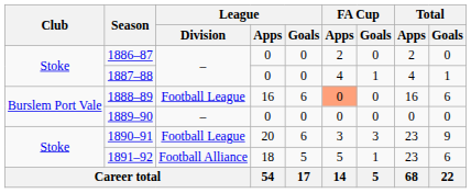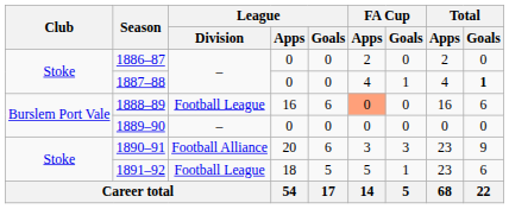 <table class="wikitable" style="text-align: center;">
 <tr>
 <th rowspan="2">Club</th>
 <th rowspan="2">Season</th>
 <th colspan="3">League</th>
 <th colspan="2">FA Cup</th>
 <th colspan="2">Total</th>
 </tr>
 <tr>
 <th>Division</th>
 <th>Apps</th>
 <th>Goals</th>
 <th>Apps</th>
 <th>Goals</th>
 <th>Apps</th>
 <th>Goals</th>
 </tr>
 <tr>
 <td rowspan="2"><a href='#'>Stoke</a></td>
 <td><a href='#'>1886–87</a></td>
 <td rowspan="2">–</td>
 <td>0</td>
 <td>0</td>
 <td>2</td>
 <td>0</td>
 <td>2</td>
 <td>0</td>
 </tr>
 <tr>
 <td><a href='#'>1887–88</a></td>
 <td>0</td>
 <td>0</td>
 <td>4</td>
 <td>1</td>
 <td>4</td>
-<td>1</td>
+<td><strong>1</strong></td>
 </tr>
 <tr>
 <td rowspan="2"><a href='#'>Burslem Port Vale</a></td>
 <td><a href='#'>1888–89</a></td>
 <td><a href='#'>Football League</a></td>
 <td>16</td>
 <td>6</td>
 <td style="background: lightsalmon;">0</td>
 <td>0</td>
 <td>16</td>
 <td>6</td>
 </tr>
 <tr>
 <td><a href='#'>1889–90</a></td>
 <td>–</td>
 <td>0</td>
 <td>0</td>
 <td>0</td>
 <td>0</td>
 <td>0</td>
 <td>0</td>
 </tr>
 <tr>
 <td rowspan="2"><a href='#'>Stoke</a></td>
 <td><a href='#'>1890–91</a></td>
-<td><a href='#'>Football League</a></td>
+<td><a href='#'>Football Alliance</a></td>
 <td>20</td>
 <td>6</td>
 <td>3</td>
 <td>3</td>
 <td>23</td>
 <td>9</td>
 </tr>
 <tr>
 <td><a href='#'>1891–92</a></td>
-<td><a href='#'>Football Alliance</a></td>
+<td><a href='#'>Football League</a></td>
 <td>18</td>
 <td>5</td>
 <td>5</td>
 <td>1</td>
 <td>23</td>
 <td>6</td>
 </tr>
 <tr>
 <th colspan="3">Career total</th>
 <th>54</th>
 <th>17</th>
 <th>14</th>
 <th>5</th>
 <th>68</th>
 <th>22</th>
 </tr>
 </table>
